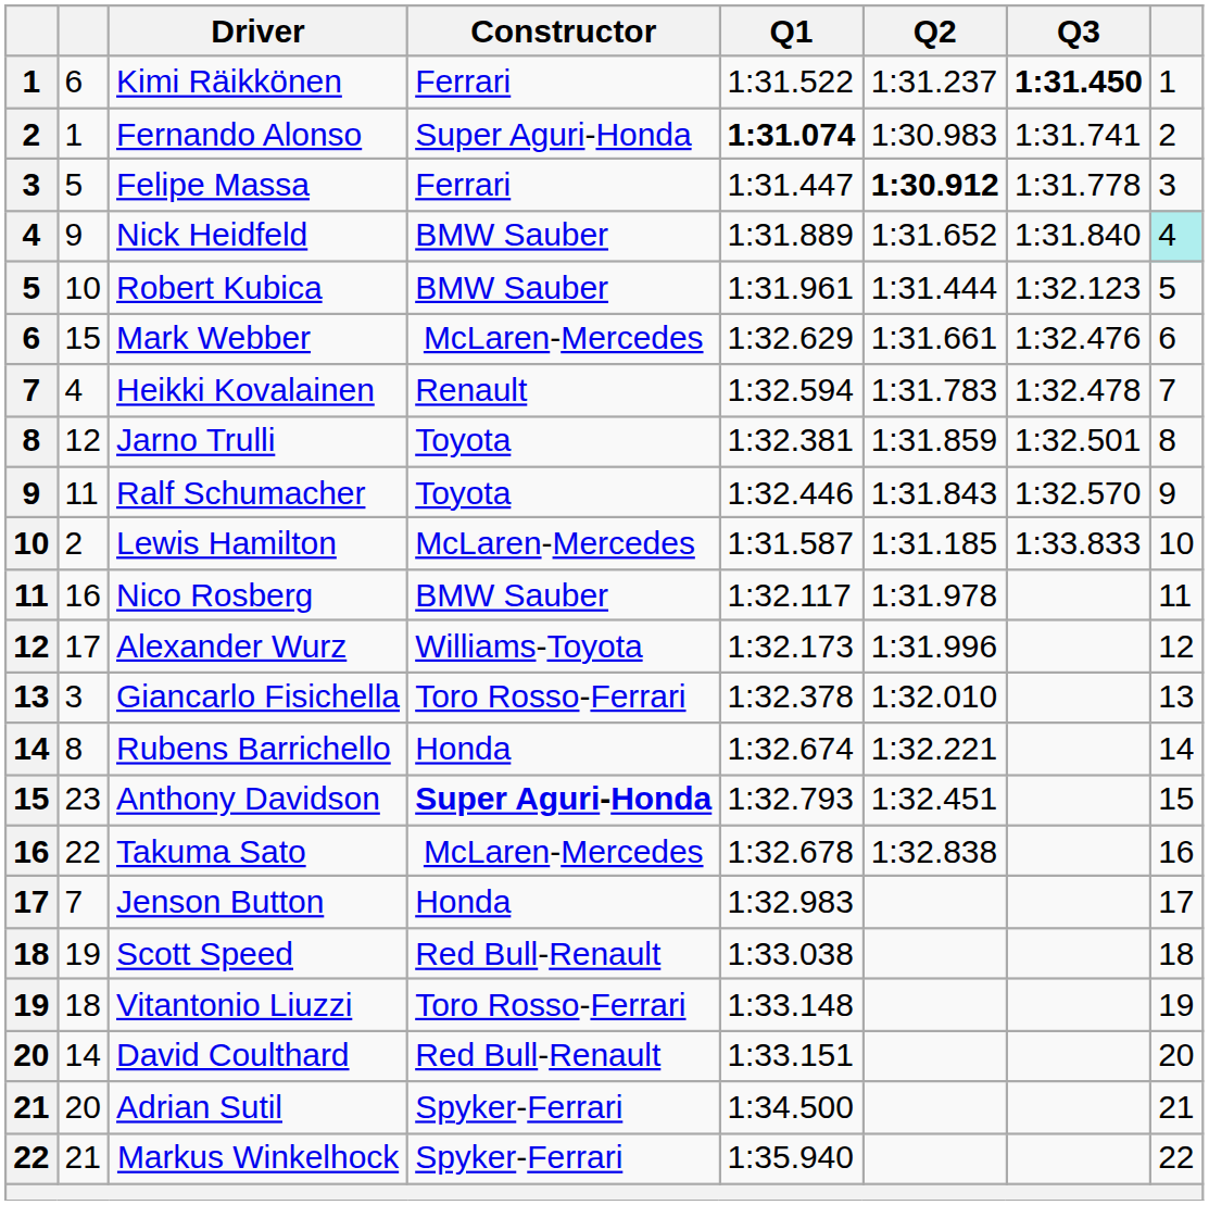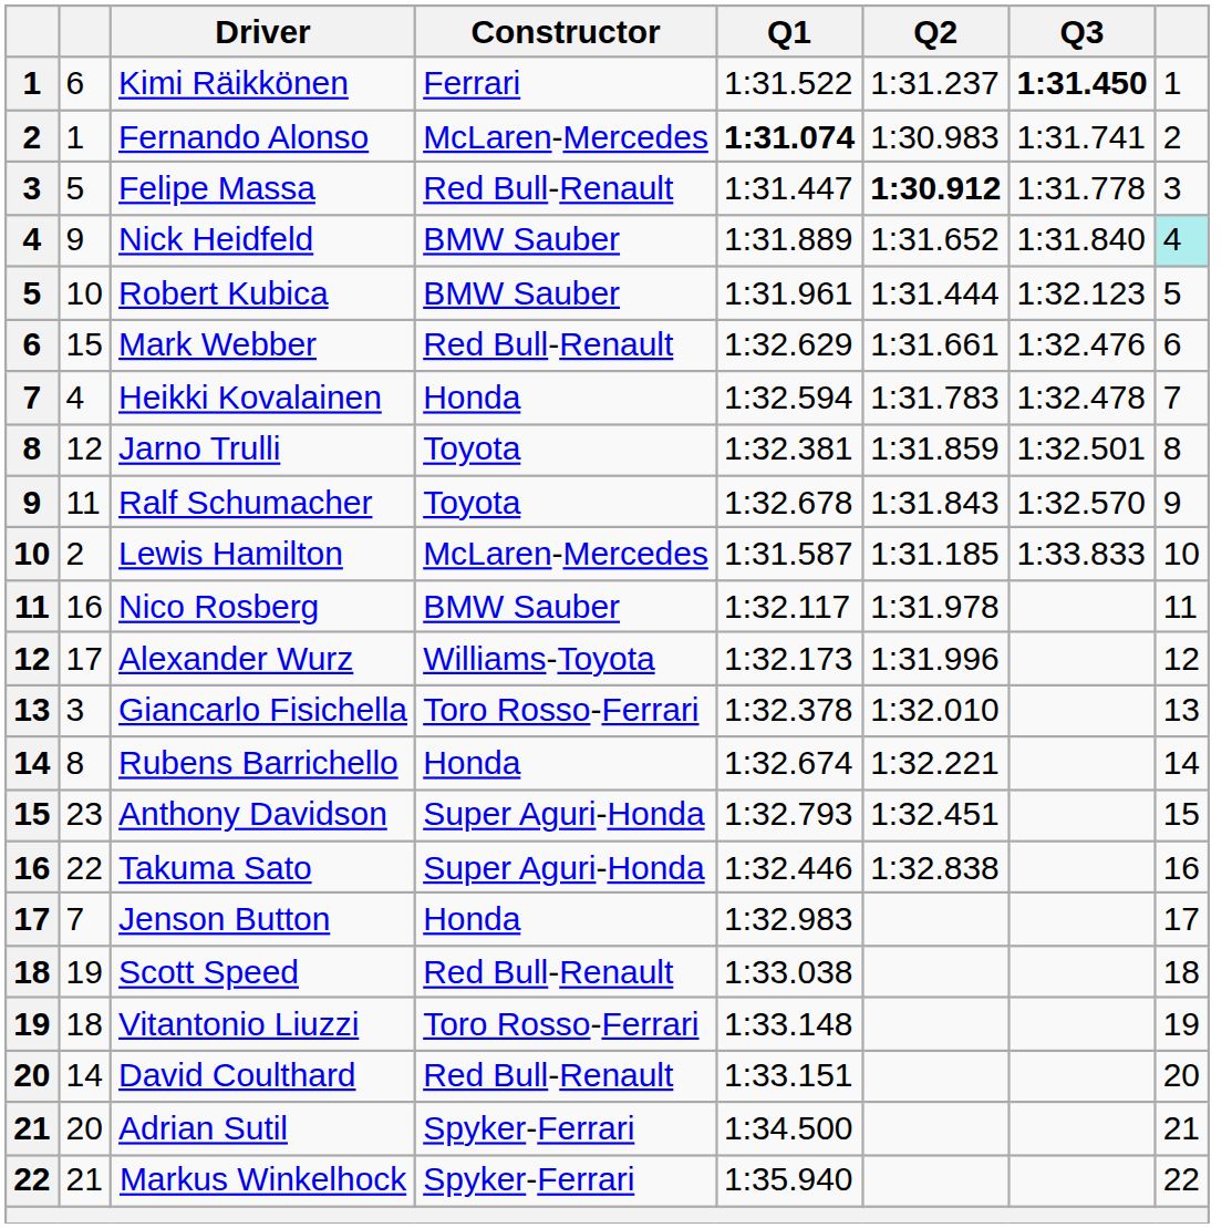 <table class="wikitable sortable" style="font-size: 85%">
 <tr>
 <th></th>
 <th></th>
 <th>Driver</th>
 <th>Constructor</th>
 <th>Q1</th>
 <th>Q2</th>
 <th>Q3</th>
 <th></th>
 </tr>
 <tr>
 <th>1</th>
 <td>6</td>
 <td> <a href='#'>Kimi Räikkönen</a></td>
 <td><a href='#'>Ferrari</a></td>
 <td>1:31.522</td>
 <td>1:31.237</td>
 <td><strong>1:31.450</strong></td>
 <td>1</td>
 </tr>
 <tr>
 <th>2</th>
 <td>1</td>
 <td> <a href='#'>Fernando Alonso</a></td>
-<td><a href='#'>Super Aguri</a>-<a href='#'>Honda</a></td>
+<td align="center" nowrap><a href='#'>McLaren</a>-<a href='#'>Mercedes</a></td>
 <td><strong>1:31.074</strong></td>
 <td>1:30.983</td>
 <td>1:31.741</td>
 <td>2</td>
 </tr>
 <tr>
 <th>3</th>
 <td>5</td>
 <td> <a href='#'>Felipe Massa</a></td>
-<td><a href='#'>Ferrari</a></td>
+<td><a href='#'>Red Bull</a>-<a href='#'>Renault</a></td>
 <td>1:31.447</td>
 <td><strong>1:30.912</strong></td>
 <td>1:31.778</td>
 <td>3</td>
 </tr>
 <tr>
 <th>4</th>
 <td>9</td>
 <td> <a href='#'>Nick Heidfeld</a></td>
 <td><a href='#'>BMW Sauber</a></td>
 <td>1:31.889</td>
 <td>1:31.652</td>
 <td>1:31.840</td>
 <td style="background: paleturquoise;">4</td>
 </tr>
 <tr>
 <th>5</th>
 <td>10</td>
 <td> <a href='#'>Robert Kubica</a></td>
 <td><a href='#'>BMW Sauber</a></td>
 <td>1:31.961</td>
 <td>1:31.444</td>
 <td>1:32.123</td>
 <td>5</td>
 </tr>
 <tr>
 <th>6</th>
 <td>15</td>
 <td> <a href='#'>Mark Webber</a></td>
-<td align="center" nowrap><a href='#'>McLaren</a>-<a href='#'>Mercedes</a></td>
+<td><a href='#'>Red Bull</a>-<a href='#'>Renault</a></td>
 <td>1:32.629</td>
 <td>1:31.661</td>
 <td>1:32.476</td>
 <td>6</td>
 </tr>
 <tr>
 <th>7</th>
 <td>4</td>
 <td> <a href='#'>Heikki Kovalainen</a></td>
-<td><a href='#'>Renault</a></td>
+<td><a href='#'>Honda</a></td>
 <td>1:32.594</td>
 <td>1:31.783</td>
 <td>1:32.478</td>
 <td>7</td>
 </tr>
 <tr>
 <th>8</th>
 <td>12</td>
 <td> <a href='#'>Jarno Trulli</a></td>
 <td><a href='#'>Toyota</a></td>
 <td>1:32.381</td>
 <td>1:31.859</td>
 <td>1:32.501</td>
 <td>8</td>
 </tr>
 <tr>
 <th>9</th>
 <td>11</td>
 <td> <a href='#'>Ralf Schumacher</a></td>
 <td><a href='#'>Toyota</a></td>
-<td>1:32.446</td>
+<td>1:32.678</td>
 <td>1:31.843</td>
 <td>1:32.570</td>
 <td>9</td>
 </tr>
 <tr>
 <th>10</th>
 <td>2</td>
 <td> <a href='#'>Lewis Hamilton</a></td>
 <td><a href='#'>McLaren</a>-<a href='#'>Mercedes</a></td>
 <td>1:31.587</td>
 <td>1:31.185</td>
 <td>1:33.833</td>
 <td>10</td>
 </tr>
 <tr>
 <th>11</th>
 <td>16</td>
 <td> <a href='#'>Nico Rosberg</a></td>
 <td><a href='#'>BMW Sauber</a></td>
 <td>1:32.117</td>
 <td>1:31.978</td>
 <td></td>
 <td>11</td>
 </tr>
 <tr>
 <th>12</th>
 <td>17</td>
 <td> <a href='#'>Alexander Wurz</a></td>
 <td><a href='#'>Williams</a>-<a href='#'>Toyota</a></td>
 <td>1:32.173</td>
 <td>1:31.996</td>
 <td></td>
 <td>12</td>
 </tr>
 <tr>
 <th>13</th>
 <td>3</td>
 <td align="center" nowrap> <a href='#'>Giancarlo Fisichella</a></td>
 <td><a href='#'>Toro Rosso</a>-<a href='#'>Ferrari</a></td>
 <td>1:32.378</td>
 <td>1:32.010</td>
 <td></td>
 <td>13</td>
 </tr>
 <tr>
 <th>14</th>
 <td>8</td>
 <td> <a href='#'>Rubens Barrichello</a></td>
 <td><a href='#'>Honda</a></td>
 <td>1:32.674</td>
 <td>1:32.221</td>
 <td></td>
 <td>14</td>
 </tr>
 <tr>
 <th>15</th>
 <td>23</td>
 <td> <a href='#'>Anthony Davidson</a></td>
-<td><strong><a href='#'>Super Aguri</a>-<a href='#'>Honda</a></strong></td>
+<td><a href='#'>Super Aguri</a>-<a href='#'>Honda</a></td>
 <td>1:32.793</td>
 <td>1:32.451</td>
 <td></td>
 <td>15</td>
 </tr>
 <tr>
 <th>16</th>
 <td>22</td>
 <td> <a href='#'>Takuma Sato</a></td>
-<td align="center" nowrap><a href='#'>McLaren</a>-<a href='#'>Mercedes</a></td>
-<td>1:32.678</td>
+<td><a href='#'>Super Aguri</a>-<a href='#'>Honda</a></td>
+<td>1:32.446</td>
 <td>1:32.838</td>
 <td></td>
 <td>16</td>
 </tr>
 <tr>
 <th>17</th>
 <td>7</td>
 <td> <a href='#'>Jenson Button</a></td>
 <td><a href='#'>Honda</a></td>
 <td>1:32.983</td>
 <td></td>
 <td></td>
 <td>17</td>
 </tr>
 <tr>
 <th>18</th>
 <td>19</td>
 <td> <a href='#'>Scott Speed</a></td>
 <td><a href='#'>Red Bull</a>-<a href='#'>Renault</a></td>
 <td>1:33.038</td>
 <td></td>
 <td></td>
 <td>18</td>
 </tr>
 <tr>
 <th>19</th>
 <td>18</td>
 <td> <a href='#'>Vitantonio Liuzzi</a></td>
 <td><a href='#'>Toro Rosso</a>-<a href='#'>Ferrari</a></td>
 <td>1:33.148</td>
 <td></td>
 <td></td>
 <td>19</td>
 </tr>
 <tr>
 <th>20</th>
 <td>14</td>
 <td> <a href='#'>David Coulthard</a></td>
 <td><a href='#'>Red Bull</a>-<a href='#'>Renault</a></td>
 <td>1:33.151</td>
 <td></td>
 <td></td>
 <td>20</td>
 </tr>
 <tr>
 <th>21</th>
 <td>20</td>
 <td> <a href='#'>Adrian Sutil</a></td>
 <td><a href='#'>Spyker</a>-<a href='#'>Ferrari</a></td>
 <td>1:34.500</td>
 <td></td>
 <td></td>
 <td>21</td>
 </tr>
 <tr>
 <th>22</th>
 <td>21</td>
 <td align="center" nowrap> <a href='#'>Markus Winkelhock</a></td>
 <td><a href='#'>Spyker</a>-<a href='#'>Ferrari</a></td>
 <td>1:35.940</td>
 <td></td>
 <td></td>
 <td>22</td>
 </tr>
 <tr>
 <th colspan="8"></th>
 </tr>
 </table>
